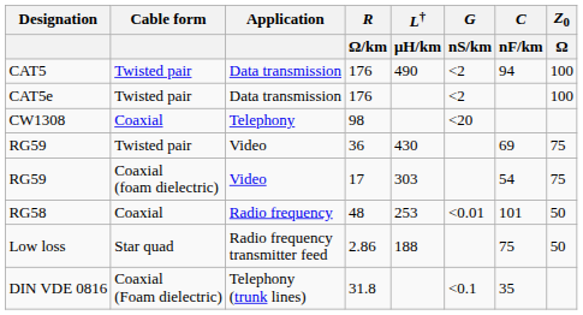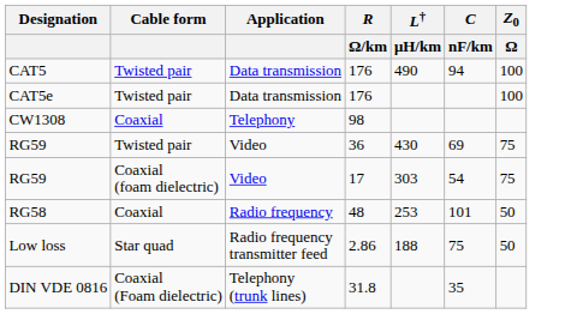 <table class="wikitable">
 <tr>
 <th>Designation</th>
 <th>Cable form</th>
 <th>Application</th>
 <th><em>R</em></th>
 <th><em>L</em><sup>†</sup></th>
-<th><em>G</em></th>
 <th><em>C</em></th>
 <th><em>Z</em><sub>0</sub></th>
 </tr>
 <tr>
 <th></th>
 <th></th>
 <th></th>
 <th>Ω/km</th>
 <th>μH/km</th>
-<th>nS/km</th>
 <th>nF/km</th>
 <th>Ω</th>
 </tr>
 <tr>
 <td>CAT5</td>
 <td><a href='#'>Twisted pair</a></td>
 <td><a href='#'>Data transmission</a></td>
 <td>176</td>
 <td>490</td>
-<td><2</td>
 <td>94</td>
 <td>100</td>
 </tr>
 <tr>
 <td>CAT5e</td>
 <td>Twisted pair</td>
 <td>Data transmission</td>
 <td>176</td>
 <td></td>
-<td><2</td>
 <td></td>
 <td>100</td>
 </tr>
 <tr>
 <td>CW1308</td>
 <td><a href='#'>Coaxial</a></td>
 <td><a href='#'>Telephony</a></td>
 <td>98</td>
 <td></td>
-<td><20</td>
 <td></td>
 <td></td>
 </tr>
 <tr>
 <td>RG59</td>
 <td>Twisted pair</td>
 <td>Video</td>
 <td>36</td>
 <td>430</td>
-<td></td>
 <td>69</td>
 <td>75</td>
 </tr>
 <tr>
 <td>RG59</td>
 <td>Coaxial<br>(foam dielectric)</td>
 <td><a href='#'>Video</a></td>
 <td>17</td>
 <td>303</td>
-<td></td>
 <td>54</td>
 <td>75</td>
 </tr>
 <tr>
 <td>RG58</td>
 <td>Coaxial</td>
 <td><a href='#'>Radio frequency</a></td>
 <td>48</td>
 <td>253</td>
-<td><0.01</td>
 <td>101</td>
 <td>50</td>
 </tr>
 <tr>
 <td>Low loss</td>
 <td>Star quad</td>
 <td>Radio frequency<br>transmitter feed</td>
 <td>2.86</td>
 <td>188</td>
-<td></td>
 <td>75</td>
 <td>50</td>
 </tr>
 <tr>
 <td>DIN VDE 0816</td>
 <td>Coaxial<br>(Foam dielectric)</td>
 <td>Telephony<br>(<a href='#'>trunk</a> lines)</td>
 <td>31.8</td>
 <td></td>
-<td><0.1</td>
 <td>35</td>
 <td></td>
 </tr>
 </table>
